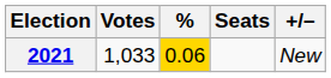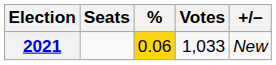 <table class="wikitable" style="text-align: right;">
 <tr>
 <th>Election</th>
+<th>Seats</th>
+<th>%</th>
 <th>Votes</th>
-<th>%</th>
-<th>Seats</th>
 <th>+/–</th>
 </tr>
 <tr>
 <th><a href='#'>2021</a></th>
+<td></td>
+<td style="background: gold;">0.06</td>
 <td>1,033</td>
-<td style="background: gold;">0.06</td>
-<td></td>
 <td><em>New</em></td>
 </tr>
 </table>
